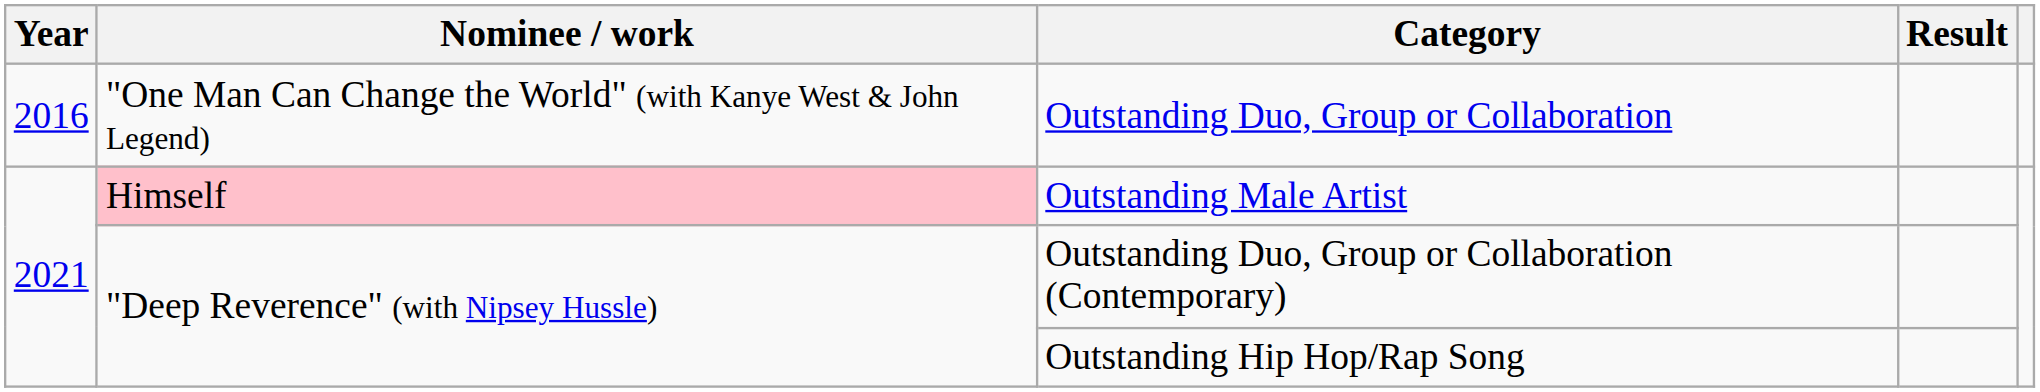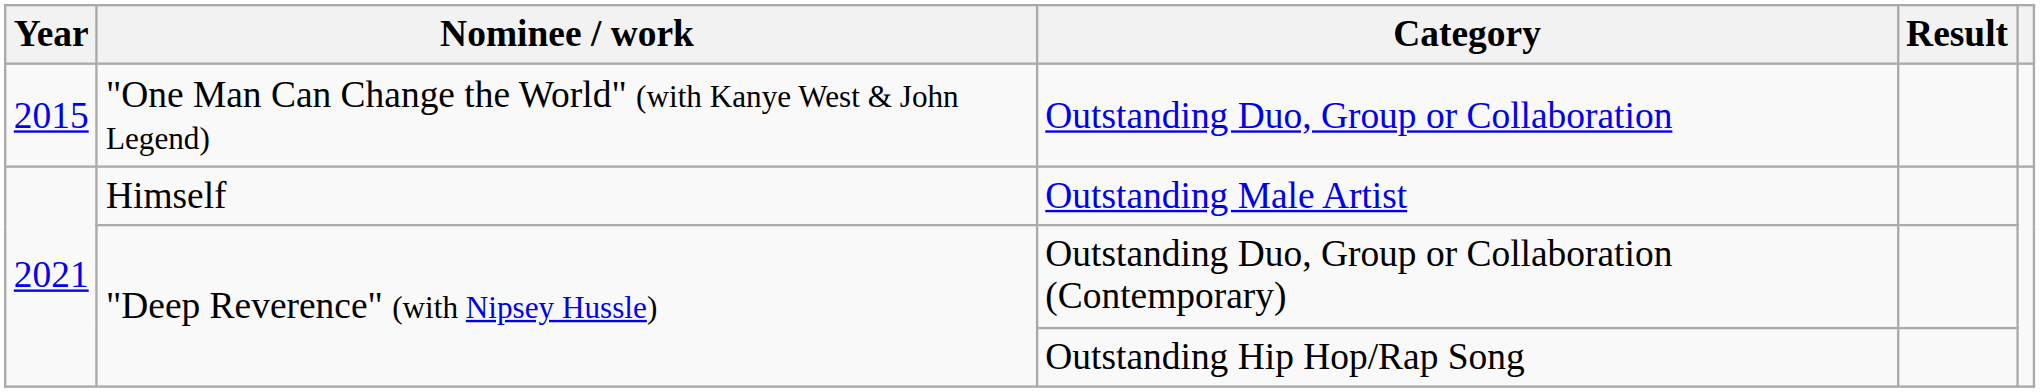 <table class="wikitable">
 <tr>
 <th>Year</th>
 <th>Nominee / work</th>
 <th>Category</th>
 <th>Result</th>
 <th></th>
 </tr>
 <tr>
-<td><a href='#'>2016</a></td>
+<td><a href='#'>2015</a></td>
 <td>"One Man Can Change the World" <small>(with Kanye West & John Legend)</small></td>
 <td><a href='#'>Outstanding Duo, Group or Collaboration</a></td>
 <td></td>
 <td></td>
 </tr>
 <tr>
 <td rowspan="3"><a href='#'>2021</a></td>
-<td style="background: pink;">Himself</td>
+<td>Himself</td>
 <td><a href='#'>Outstanding Male Artist</a></td>
 <td></td>
 <td rowspan="3"></td>
 </tr>
 <tr>
 <td rowspan="2">"Deep Reverence" <small>(with <a href='#'>Nipsey Hussle</a>)</small></td>
 <td>Outstanding Duo, Group or Collaboration (Contemporary)</td>
 <td></td>
 </tr>
 <tr>
 <td>Outstanding Hip Hop/Rap Song</td>
 <td></td>
 </tr>
 </table>
